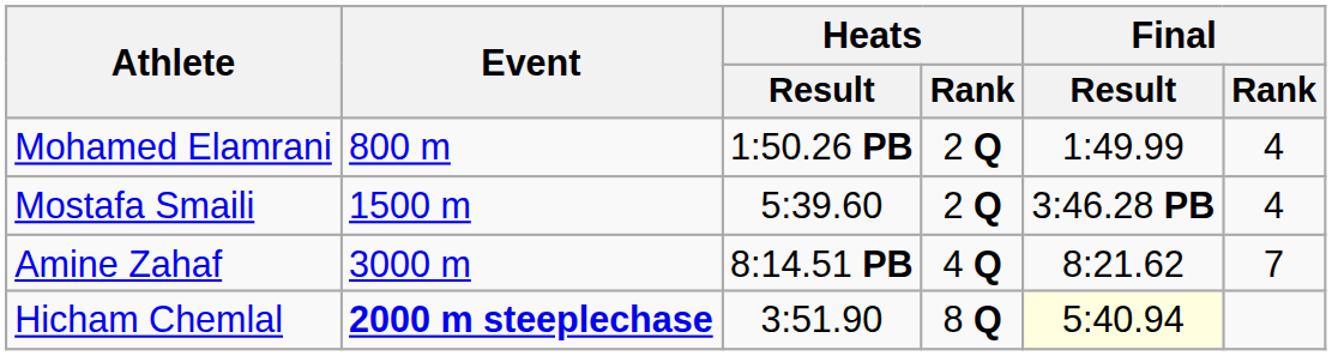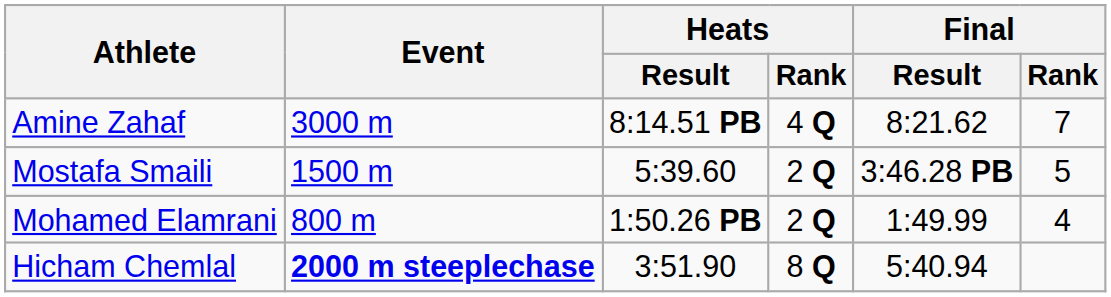 <table class="wikitable" style="font-size:90%">
 <tr>
 <th rowspan=2>Athlete</th>
 <th rowspan=2>Event</th>
 <th colspan=2>Heats</th>
 <th colspan=2>Final</th>
 </tr>
 <tr style="font-size:95%">
 <th>Result</th>
 <th>Rank</th>
 <th>Result</th>
 <th>Rank</th>
 </tr>
 <tr align=center>
+<td align=left><a href='#'>Amine Zahaf</a></td>
+<td align=left><a href='#'>3000 m</a></td>
+<td>8:14.51 <strong>PB</strong></td>
+<td>4 <strong>Q</strong></td>
+<td>8:21.62</td>
+<td>7</td>
+</tr>
+<tr align=center>
+<td align=left><a href='#'>Mostafa Smaili</a></td>
+<td align=left><a href='#'>1500 m</a></td>
+<td>5:39.60</td>
+<td>2 <strong>Q</strong></td>
+<td>3:46.28 <strong>PB</strong></td>
+<td>5</td>
+</tr>
+<tr align=center>
 <td align=left><a href='#'>Mohamed Elamrani</a></td>
 <td align=left><a href='#'>800 m</a></td>
 <td>1:50.26 <strong>PB</strong></td>
 <td>2 <strong>Q</strong></td>
 <td>1:49.99</td>
 <td>4</td>
 </tr>
 <tr align=center>
-<td align=left><a href='#'>Mostafa Smaili</a></td>
-<td align=left><a href='#'>1500 m</a></td>
-<td>5:39.60</td>
-<td>2 <strong>Q</strong></td>
-<td>3:46.28 <strong>PB</strong></td>
-<td>4</td>
-</tr>
-<tr align=center>
-<td align=left><a href='#'>Amine Zahaf</a></td>
-<td align=left><a href='#'>3000 m</a></td>
-<td>8:14.51 <strong>PB</strong></td>
-<td>4 <strong>Q</strong></td>
-<td>8:21.62</td>
-<td>7</td>
-</tr>
-<tr align=center>
 <td align=left><a href='#'>Hicham Chemlal</a></td>
 <td align=left><strong><a href='#'>2000 m steeplechase</a></strong></td>
 <td>3:51.90</td>
 <td>8 <strong>Q</strong></td>
-<td style="background: lightyellow;">5:40.94</td>
+<td>5:40.94</td>
 <td></td>
 </tr>
 </table>
